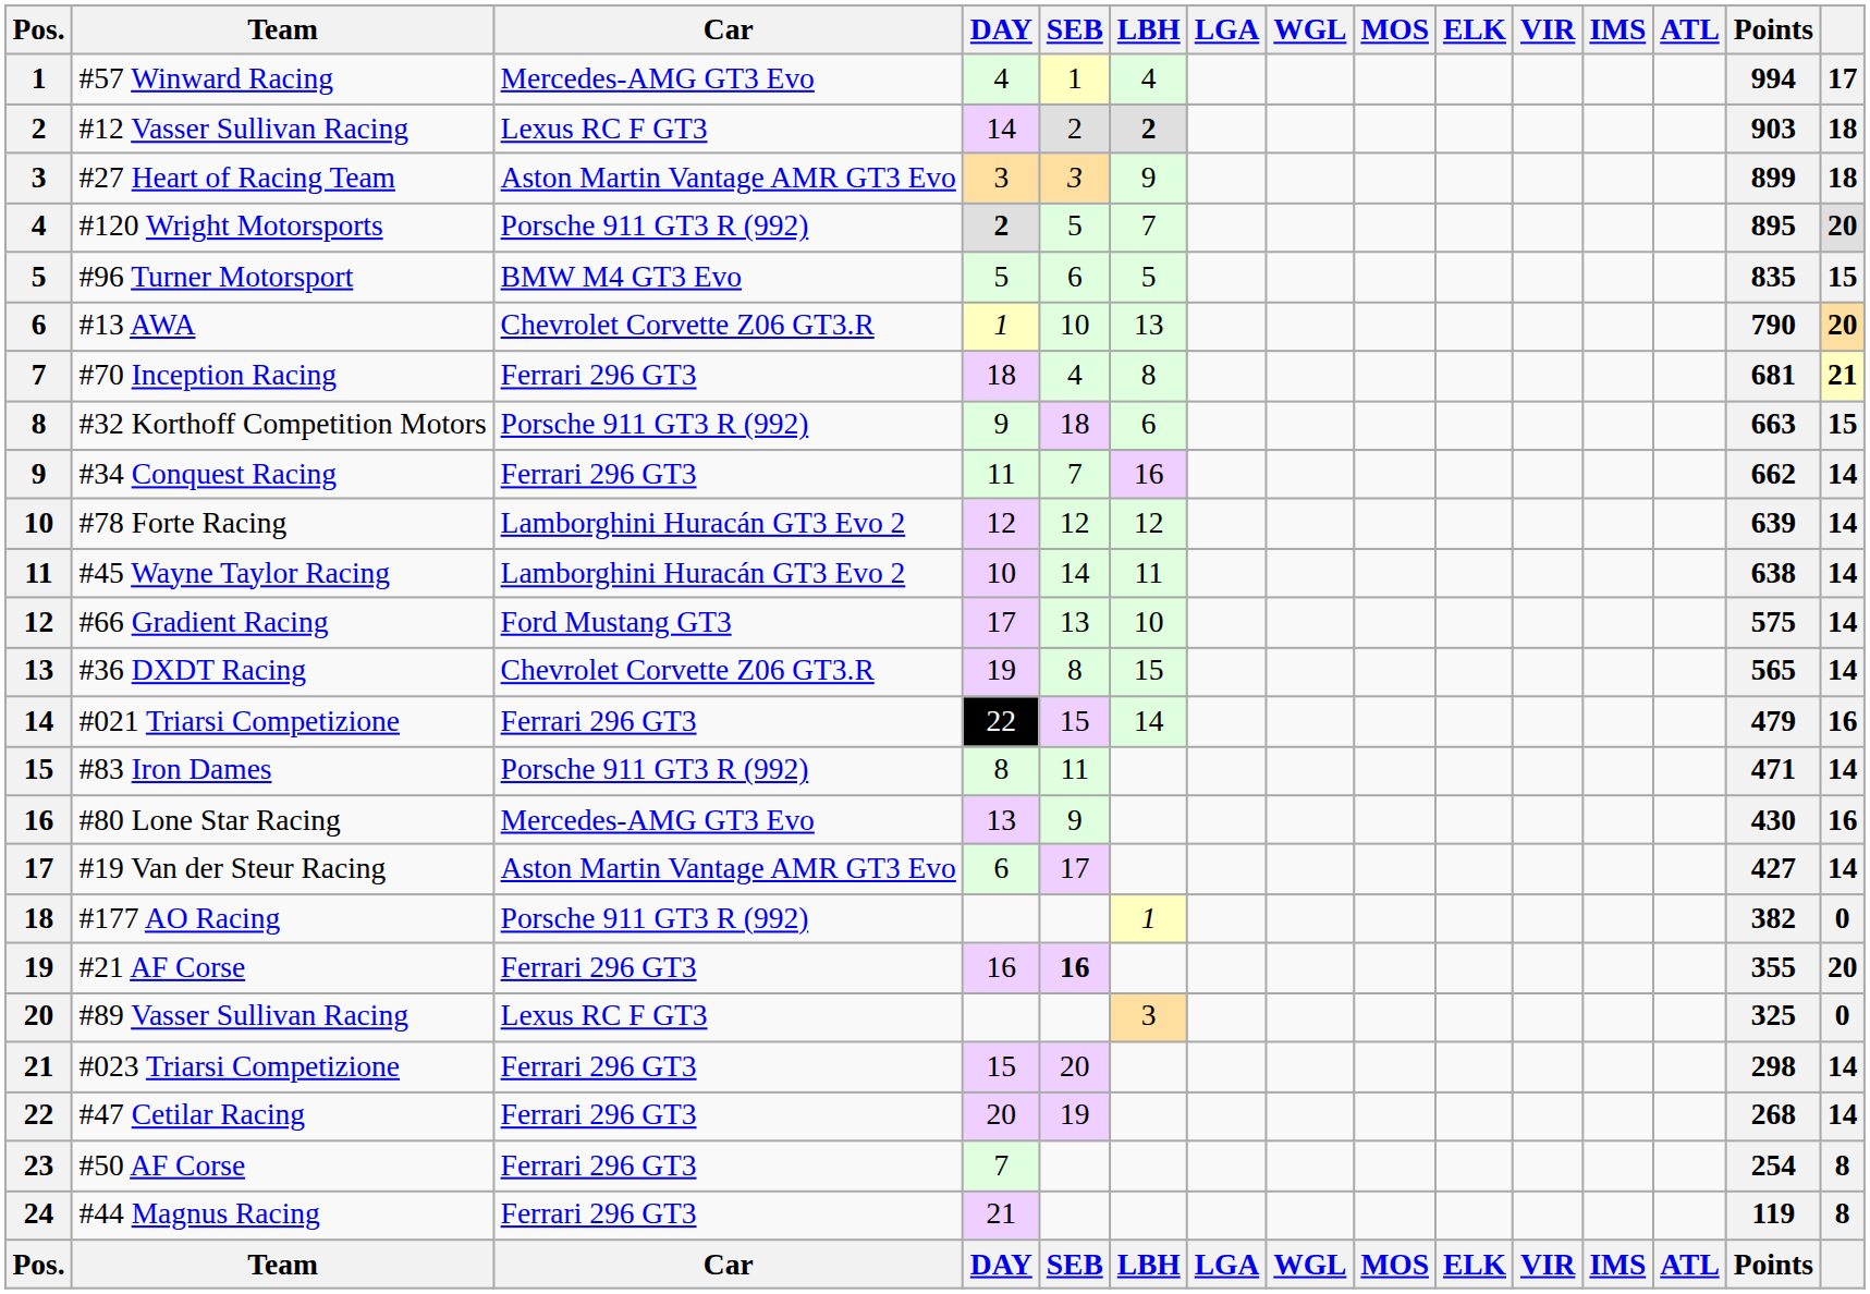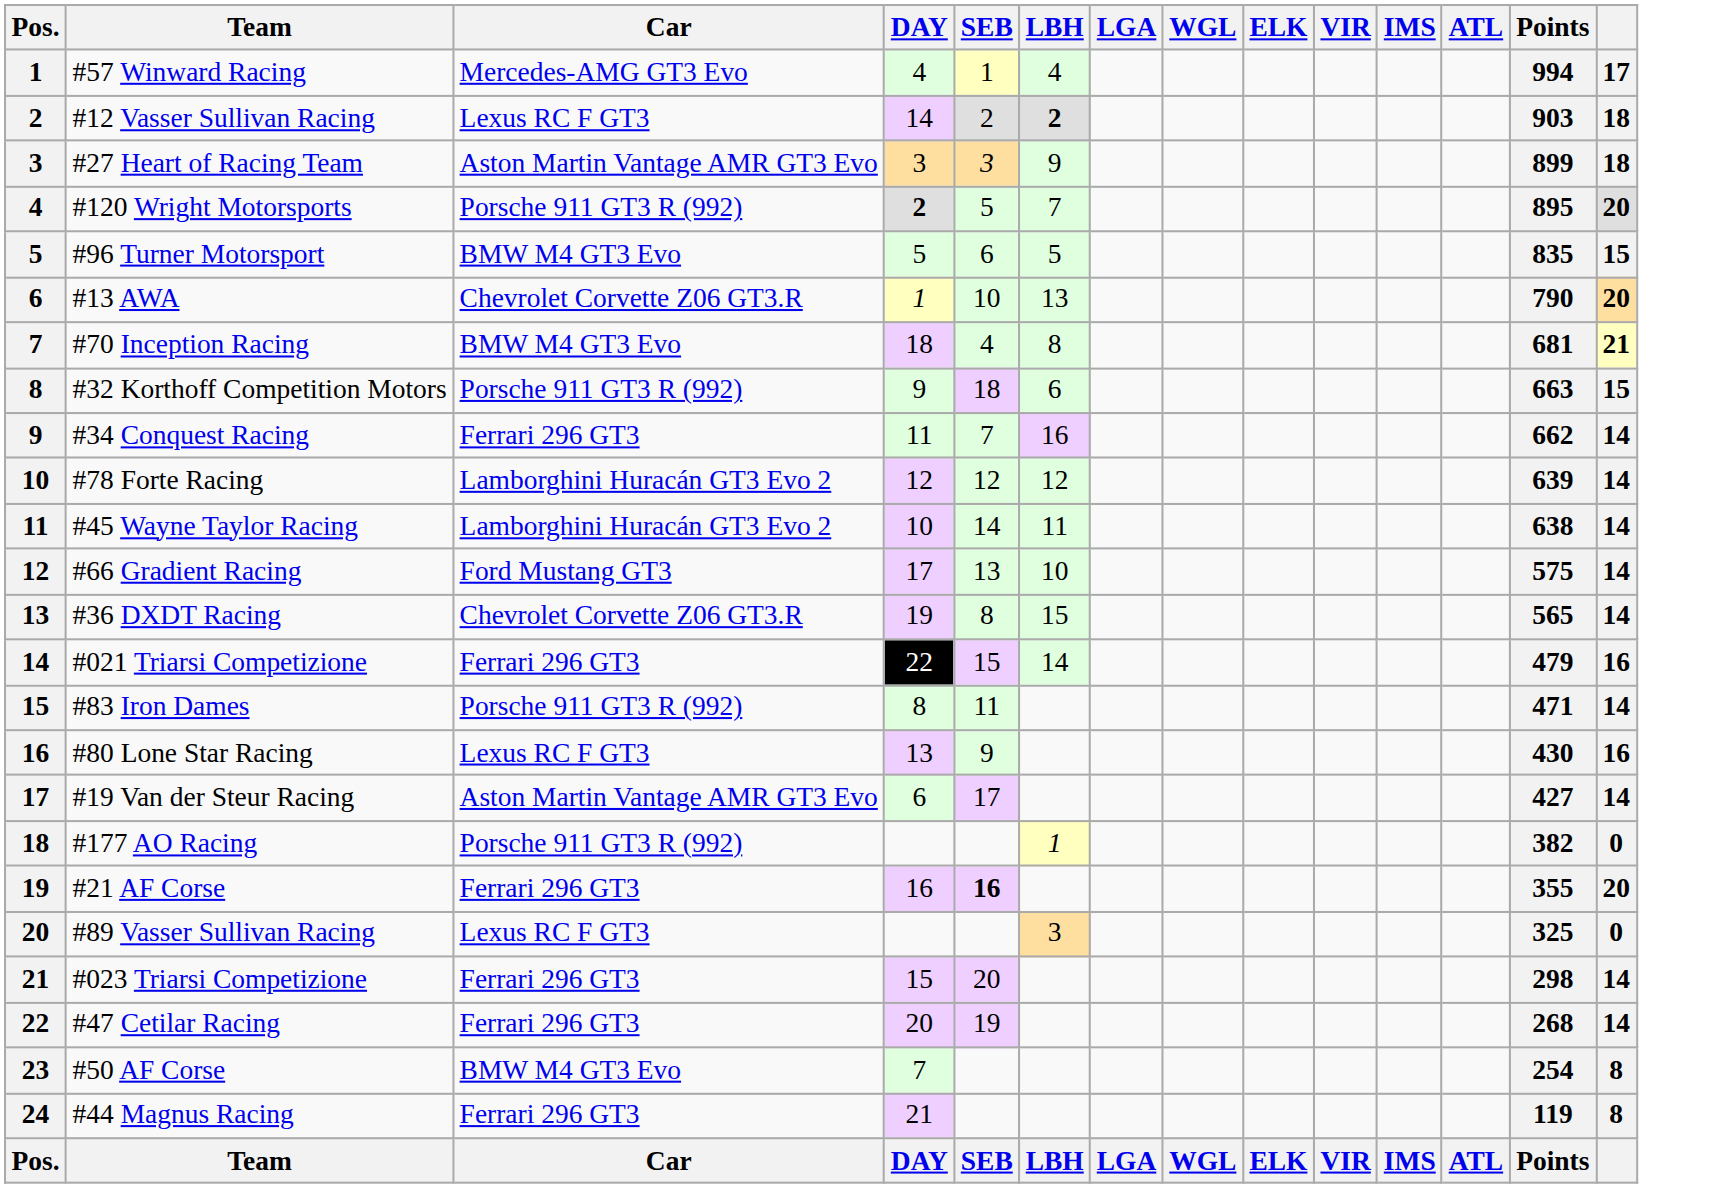 <table class="wikitable" style="font-size:85%;">
 <tr>
 <th>Pos.</th>
 <th>Team</th>
 <th>Car</th>
 <th><a href='#'>DAY</a></th>
 <th><a href='#'>SEB</a></th>
 <th><a href='#'>LBH</a></th>
 <th><a href='#'>LGA</a></th>
 <th><a href='#'>WGL</a></th>
-<th><a href='#'>MOS</a></th>
 <th><a href='#'>ELK</a></th>
 <th><a href='#'>VIR</a></th>
 <th><a href='#'>IMS</a></th>
 <th><a href='#'>ATL</a></th>
 <th>Points</th>
 <th></th>
 </tr>
 <tr>
 <th>1</th>
 <td>#57 <a href='#'>Winward Racing</a></td>
 <td><a href='#'>Mercedes-AMG GT3 Evo</a></td>
 <td style="background:#dfffdf" align="center">4</td>
 <td style="background:#ffffbf" align="center">1</td>
 <td style="background:#dfffdf" align="center">4</td>
-<td style="background:#" align="center"></td>
 <td style="background:#" align="center"></td>
 <td style="background:#" align="center"></td>
 <td style="background:#" align="center"></td>
 <td style="background:#" align="center"></td>
 <td style="background:#" align="center"></td>
 <td style="background:#" align="center"></td>
 <th>994</th>
 <th>17</th>
 </tr>
 <tr>
 <th>2</th>
 <td>#12 <a href='#'>Vasser Sullivan Racing</a></td>
 <td><a href='#'>Lexus RC F GT3</a></td>
 <td style="background:#efcfff" align="center">14</td>
 <td style="background:#dfdfdf" align="center">2</td>
 <td style="background:#dfdfdf" align="center"><strong>2</strong></td>
 <td style="background:#" align="center"></td>
 <td style="background:#" align="center"></td>
 <td style="background:#" align="center"></td>
 <td style="background:#" align="center"></td>
 <td style="background:#" align="center"></td>
 <td style="background:#" align="center"></td>
-<td style="background:#" align="center"></td>
 <th>903</th>
 <th>18</th>
 </tr>
 <tr>
 <th>3</th>
 <td>#27 <a href='#'>Heart of Racing Team</a></td>
 <td><a href='#'>Aston Martin Vantage AMR GT3 Evo</a></td>
 <td style="background:#ffdf9f" align="center">3</td>
 <td style="background:#ffdf9f" align="center"><em>3</em></td>
 <td style="background:#dfffdf" align="center">9</td>
-<td style="background:#" align="center"></td>
 <td style="background:#" align="center"></td>
 <td style="background:#" align="center"></td>
 <td style="background:#" align="center"></td>
 <td style="background:#" align="center"></td>
 <td style="background:#" align="center"></td>
 <td style="background:#" align="center"></td>
 <th>899</th>
 <th>18</th>
 </tr>
 <tr>
 <th>4</th>
 <td>#120 <a href='#'>Wright Motorsports</a></td>
 <td><a href='#'>Porsche 911 GT3 R (992)</a></td>
 <td style="background:#dfdfdf" align="center"><strong>2</strong></td>
 <td style="background:#dfffdf" align="center">5</td>
 <td style="background:#dfffdf" align="center">7</td>
 <td style="background:#" align="center"></td>
 <td style="background:#" align="center"></td>
 <td style="background:#" align="center"></td>
 <td style="background:#" align="center"></td>
 <td style="background:#" align="center"></td>
 <td style="background:#" align="center"></td>
-<td style="background:#" align="center"></td>
 <th>895</th>
 <th style="background:#dfdfdf">20</th>
 </tr>
 <tr>
 <th>5</th>
 <td>#96 <a href='#'>Turner Motorsport</a></td>
 <td><a href='#'>BMW M4 GT3 Evo</a></td>
 <td style="background:#dfffdf" align="center">5</td>
 <td style="background:#dfffdf" align="center">6</td>
 <td style="background:#dfffdf" align="center">5</td>
-<td style="background:#" align="center"></td>
 <td style="background:#" align="center"></td>
 <td style="background:#" align="center"></td>
 <td style="background:#" align="center"></td>
 <td style="background:#" align="center"></td>
 <td style="background:#" align="center"></td>
 <td style="background:#" align="center"></td>
 <th>835</th>
 <th>15</th>
 </tr>
 <tr>
 <th>6</th>
 <td>#13 <a href='#'>AWA</a></td>
 <td><a href='#'>Chevrolet Corvette Z06 GT3.R</a></td>
 <td style="background:#ffffbf" align="center"><em>1</em></td>
 <td style="background:#dfffdf" align="center">10</td>
 <td style="background:#dfffdf" align="center">13</td>
 <td style="background:#" align="center"></td>
 <td style="background:#" align="center"></td>
 <td style="background:#" align="center"></td>
 <td style="background:#" align="center"></td>
 <td style="background:#" align="center"></td>
 <td style="background:#" align="center"></td>
-<td style="background:#" align="center"></td>
 <th>790</th>
 <th style="background:#ffdf9f">20</th>
 </tr>
 <tr>
 <th>7</th>
 <td>#70 <a href='#'>Inception Racing</a></td>
-<td><a href='#'>Ferrari 296 GT3</a></td>
+<td><a href='#'>BMW M4 GT3 Evo</a></td>
 <td style="background:#efcfff" align="center">18</td>
 <td style="background:#dfffdf" align="center">4</td>
 <td style="background:#dfffdf" align="center">8</td>
-<td style="background:#" align="center"></td>
 <td style="background:#" align="center"></td>
 <td style="background:#" align="center"></td>
 <td style="background:#" align="center"></td>
 <td style="background:#" align="center"></td>
 <td style="background:#" align="center"></td>
 <td style="background:#" align="center"></td>
 <th>681</th>
 <th style="background:#ffffbf">21</th>
 </tr>
 <tr>
 <th>8</th>
 <td>#32 Korthoff Competition Motors</td>
 <td><a href='#'>Porsche 911 GT3 R (992)</a></td>
 <td style="background:#dfffdf" align="center">9</td>
 <td style="background:#efcfff" align="center">18</td>
 <td style="background:#dfffdf" align="center">6</td>
 <td style="background:#" align="center"></td>
 <td style="background:#" align="center"></td>
 <td style="background:#" align="center"></td>
 <td style="background:#" align="center"></td>
 <td style="background:#" align="center"></td>
 <td style="background:#" align="center"></td>
-<td style="background:#" align="center"></td>
 <th>663</th>
 <th>15</th>
 </tr>
 <tr>
 <th>9</th>
 <td>#34 <a href='#'>Conquest Racing</a></td>
 <td><a href='#'>Ferrari 296 GT3</a></td>
 <td style="background:#dfffdf" align="center">11</td>
 <td style="background:#dfffdf" align="center">7</td>
 <td style="background:#efcfff" align="center">16</td>
-<td style="background:#" align="center"></td>
 <td style="background:#" align="center"></td>
 <td style="background:#" align="center"></td>
 <td style="background:#" align="center"></td>
 <td style="background:#" align="center"></td>
 <td style="background:#" align="center"></td>
 <td style="background:#" align="center"></td>
 <th>662</th>
 <th>14</th>
 </tr>
 <tr>
 <th>10</th>
 <td>#78 Forte Racing</td>
 <td><a href='#'>Lamborghini Huracán GT3 Evo 2</a></td>
 <td style="background:#efcfff" align="center">12</td>
 <td style="background:#dfffdf" align="center">12</td>
 <td style="background:#dfffdf" align="center">12</td>
 <td style="background:#" align="center"></td>
 <td style="background:#" align="center"></td>
 <td style="background:#" align="center"></td>
 <td style="background:#" align="center"></td>
 <td style="background:#" align="center"></td>
 <td style="background:#" align="center"></td>
-<td style="background:#" align="center"></td>
 <th>639</th>
 <th>14</th>
 </tr>
 <tr>
 <th>11</th>
 <td>#45 <a href='#'>Wayne Taylor Racing</a></td>
 <td><a href='#'>Lamborghini Huracán GT3 Evo 2</a></td>
 <td style="background:#efcfff" align="center">10</td>
 <td style="background:#dfffdf" align="center">14</td>
 <td style="background:#dfffdf" align="center">11</td>
-<td style="background:#" align="center"></td>
 <td style="background:#" align="center"></td>
 <td style="background:#" align="center"></td>
 <td style="background:#" align="center"></td>
 <td style="background:#" align="center"></td>
 <td style="background:#" align="center"></td>
 <td style="background:#" align="center"></td>
 <th>638</th>
 <th>14</th>
 </tr>
 <tr>
 <th>12</th>
 <td>#66 <a href='#'>Gradient Racing</a></td>
 <td><a href='#'>Ford Mustang GT3</a></td>
 <td style="background:#efcfff" align="center">17</td>
 <td style="background:#dfffdf" align="center">13</td>
 <td style="background:#dfffdf" align="center">10</td>
 <td style="background:#" align="center"></td>
 <td style="background:#" align="center"></td>
 <td style="background:#" align="center"></td>
 <td style="background:#" align="center"></td>
 <td style="background:#" align="center"></td>
 <td style="background:#" align="center"></td>
-<td style="background:#" align="center"></td>
 <th>575</th>
 <th>14</th>
 </tr>
 <tr>
 <th>13</th>
 <td>#36 <a href='#'>DXDT Racing</a></td>
 <td><a href='#'>Chevrolet Corvette Z06 GT3.R</a></td>
 <td style="background:#efcfff" align="center">19</td>
 <td style="background:#dfffdf" align="center">8</td>
 <td style="background:#dfffdf" align="center">15</td>
-<td style="background:#" align="center"></td>
 <td style="background:#" align="center"></td>
 <td style="background:#" align="center"></td>
 <td style="background:#" align="center"></td>
 <td style="background:#" align="center"></td>
 <td style="background:#" align="center"></td>
 <td style="background:#" align="center"></td>
 <th>565</th>
 <th>14</th>
 </tr>
 <tr>
 <th>14</th>
 <td>#021 <a href='#'>Triarsi Competizione</a></td>
 <td><a href='#'>Ferrari 296 GT3</a></td>
 <td style="background:#000000; color:#ffffff" align="center">22</td>
 <td style="background:#efcfff" align="center">15</td>
 <td style="background:#dfffdf" align="center">14</td>
 <td style="background:#" align="center"></td>
 <td style="background:#" align="center"></td>
 <td style="background:#" align="center"></td>
 <td style="background:#" align="center"></td>
 <td style="background:#" align="center"></td>
 <td style="background:#" align="center"></td>
-<td style="background:#" align="center"></td>
 <th>479</th>
 <th>16</th>
 </tr>
 <tr>
 <th>15</th>
 <td>#83 <a href='#'>Iron Dames</a></td>
 <td><a href='#'>Porsche 911 GT3 R (992)</a></td>
 <td style="background:#dfffdf" align="center">8</td>
 <td style="background:#dfffdf" align="center">11</td>
 <td style="background:#" align="center"></td>
 <td style="background:#" align="center"></td>
 <td style="background:#" align="center"></td>
 <td style="background:#" align="center"></td>
 <td style="background:#" align="center"></td>
 <td style="background:#" align="center"></td>
 <td style="background:#" align="center"></td>
-<td style="background:#" align="center"></td>
 <th>471</th>
 <th>14</th>
 </tr>
 <tr>
 <th>16</th>
 <td>#80 Lone Star Racing</td>
-<td><a href='#'>Mercedes-AMG GT3 Evo</a></td>
+<td><a href='#'>Lexus RC F GT3</a></td>
 <td style="background:#efcfff" align="center">13</td>
 <td style="background:#dfffdf" align="center">9</td>
-<td style="background:#" align="center"></td>
 <td style="background:#" align="center"></td>
 <td style="background:#" align="center"></td>
 <td style="background:#" align="center"></td>
 <td style="background:#" align="center"></td>
 <td style="background:#" align="center"></td>
 <td style="background:#" align="center"></td>
 <td style="background:#" align="center"></td>
 <th>430</th>
 <th>16</th>
 </tr>
 <tr>
 <th>17</th>
 <td>#19 Van der Steur Racing</td>
 <td><a href='#'>Aston Martin Vantage AMR GT3 Evo</a></td>
 <td style="background:#dfffdf" align="center">6</td>
 <td style="background:#efcfff" align="center">17</td>
 <td style="background:#" align="center"></td>
 <td style="background:#" align="center"></td>
 <td style="background:#" align="center"></td>
 <td style="background:#" align="center"></td>
 <td style="background:#" align="center"></td>
 <td style="background:#" align="center"></td>
 <td style="background:#" align="center"></td>
-<td style="background:#" align="center"></td>
 <th>427</th>
 <th>14</th>
 </tr>
 <tr>
 <th>18</th>
 <td>#177 <a href='#'>AO Racing</a></td>
 <td><a href='#'>Porsche 911 GT3 R (992)</a></td>
 <td style="background:#" align="center"></td>
 <td style="background:#" align="center"></td>
 <td style="background:#ffffbf" align="center"><em>1</em></td>
 <td style="background:#" align="center"></td>
 <td style="background:#" align="center"></td>
 <td style="background:#" align="center"></td>
 <td style="background:#" align="center"></td>
 <td style="background:#" align="center"></td>
 <td style="background:#" align="center"></td>
-<td style="background:#" align="center"></td>
 <th>382</th>
 <th>0</th>
 </tr>
 <tr>
 <th>19</th>
 <td>#21 <a href='#'>AF Corse</a></td>
 <td><a href='#'>Ferrari 296 GT3</a></td>
 <td style="background:#efcfff" align="center">16</td>
 <td style="background:#efcfff" align="center"><strong>16</strong></td>
-<td style="background:#" align="center"></td>
 <td style="background:#" align="center"></td>
 <td style="background:#" align="center"></td>
 <td style="background:#" align="center"></td>
 <td style="background:#" align="center"></td>
 <td style="background:#" align="center"></td>
 <td style="background:#" align="center"></td>
 <td style="background:#" align="center"></td>
 <th>355</th>
 <th>20</th>
 </tr>
 <tr>
 <th>20</th>
 <td>#89 <a href='#'>Vasser Sullivan Racing</a></td>
 <td><a href='#'>Lexus RC F GT3</a></td>
 <td style="background:#" align="center"></td>
 <td style="background:#" align="center"></td>
 <td style="background:#ffdf9f" align="center">3</td>
 <td style="background:#" align="center"></td>
 <td style="background:#" align="center"></td>
 <td style="background:#" align="center"></td>
 <td style="background:#" align="center"></td>
 <td style="background:#" align="center"></td>
 <td style="background:#" align="center"></td>
-<td style="background:#" align="center"></td>
 <th>325</th>
 <th>0</th>
 </tr>
 <tr>
 <th>21</th>
 <td>#023 <a href='#'>Triarsi Competizione</a></td>
 <td><a href='#'>Ferrari 296 GT3</a></td>
 <td style="background:#efcfff" align="center">15</td>
 <td style="background:#efcfff" align="center">20</td>
-<td style="background:#" align="center"></td>
 <td style="background:#" align="center"></td>
 <td style="background:#" align="center"></td>
 <td style="background:#" align="center"></td>
 <td style="background:#" align="center"></td>
 <td style="background:#" align="center"></td>
 <td style="background:#" align="center"></td>
 <td style="background:#" align="center"></td>
 <th>298</th>
 <th>14</th>
 </tr>
 <tr>
 <th>22</th>
 <td>#47 <a href='#'>Cetilar Racing</a></td>
 <td><a href='#'>Ferrari 296 GT3</a></td>
 <td style="background:#efcfff" align="center">20</td>
 <td style="background:#efcfff" align="center">19</td>
 <td style="background:#" align="center"></td>
 <td style="background:#" align="center"></td>
 <td style="background:#" align="center"></td>
 <td style="background:#" align="center"></td>
 <td style="background:#" align="center"></td>
 <td style="background:#" align="center"></td>
 <td style="background:#" align="center"></td>
-<td style="background:#" align="center"></td>
 <th>268</th>
 <th>14</th>
 </tr>
 <tr>
 <th>23</th>
 <td>#50 <a href='#'>AF Corse</a></td>
-<td><a href='#'>Ferrari 296 GT3</a></td>
+<td><a href='#'>BMW M4 GT3 Evo</a></td>
 <td style="background:#dfffdf" align="center">7</td>
-<td style="background:#" align="center"></td>
 <td style="background:#" align="center"></td>
 <td style="background:#" align="center"></td>
 <td style="background:#" align="center"></td>
 <td style="background:#" align="center"></td>
 <td style="background:#" align="center"></td>
 <td style="background:#" align="center"></td>
 <td style="background:#" align="center"></td>
 <td style="background:#" align="center"></td>
 <th>254</th>
 <th>8</th>
 </tr>
 <tr>
 <th>24</th>
 <td>#44 <a href='#'>Magnus Racing</a></td>
 <td><a href='#'>Ferrari 296 GT3</a></td>
 <td style="background:#efcfff" align="center">21</td>
 <td style="background:#" align="center"></td>
 <td style="background:#" align="center"></td>
 <td style="background:#" align="center"></td>
 <td style="background:#" align="center"></td>
 <td style="background:#" align="center"></td>
 <td style="background:#" align="center"></td>
 <td style="background:#" align="center"></td>
 <td style="background:#" align="center"></td>
-<td style="background:#" align="center"></td>
 <th>119</th>
 <th>8</th>
 </tr>
 <tr>
 <th>Pos.</th>
 <th>Team</th>
 <th>Car</th>
 <th><a href='#'>DAY</a></th>
 <th><a href='#'>SEB</a></th>
 <th><a href='#'>LBH</a></th>
 <th><a href='#'>LGA</a></th>
 <th><a href='#'>WGL</a></th>
-<th><a href='#'>MOS</a></th>
 <th><a href='#'>ELK</a></th>
 <th><a href='#'>VIR</a></th>
 <th><a href='#'>IMS</a></th>
 <th><a href='#'>ATL</a></th>
 <th>Points</th>
 <th></th>
 </tr>
 </table>
